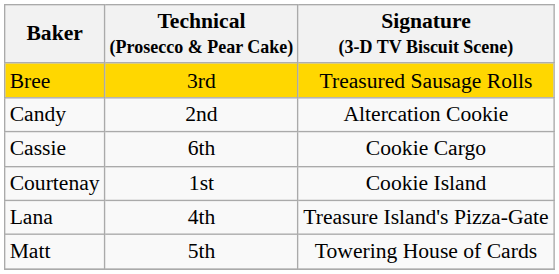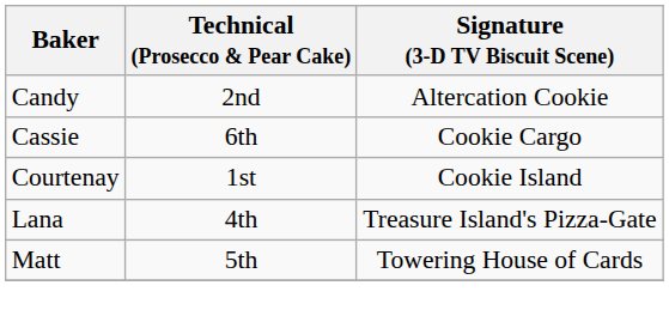 <table class="wikitable" style="text-align:center;">
 <tr>
 <th>Baker</th>
 <th>Technical<br><small>(Prosecco & Pear Cake)</small></th>
 <th>Signature<br><small>(3-D TV Biscuit Scene)</small></th>
-</tr>
-<tr style="background:gold;">
-<td align="left">Bree</td>
-<td>3rd</td>
-<td>Treasured Sausage Rolls</td>
 </tr>
 <tr>
 <td align="left">Candy</td>
 <td>2nd</td>
 <td>Altercation Cookie</td>
 </tr>
 <tr>
 <td align="left">Cassie</td>
 <td>6th</td>
 <td>Cookie Cargo</td>
 </tr>
 <tr>
 <td align="left">Courtenay</td>
 <td>1st</td>
 <td>Cookie Island</td>
 </tr>
 <tr>
 <td align="left">Lana</td>
 <td>4th</td>
 <td>Treasure Island's Pizza-Gate</td>
 </tr>
 <tr>
 <td align="left">Matt</td>
 <td>5th</td>
 <td>Towering House of Cards</td>
 </tr>
 <tr>
 </tr>
 </table>
